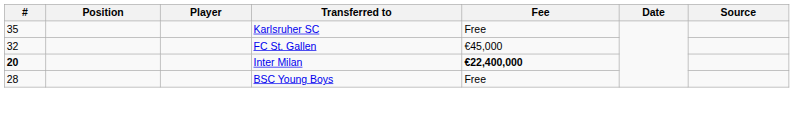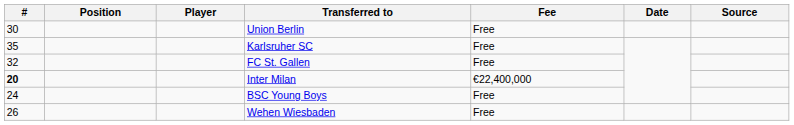 <table class="wikitable sortable" style="width:90%; text-align:center; font-size:95%; text-align:left;">
 <tr>
 <th>#</th>
 <th>Position</th>
 <th>Player</th>
 <th>Transferred to</th>
 <th>Fee</th>
 <th>Date</th>
 <th>Source</th>
+</tr>
+<tr>
+<td>30</td>
+<td></td>
+<td></td>
+<td> <a href='#'>Union Berlin</a></td>
+<td>Free</td>
+<td></td>
+<td></td>
 </tr>
 <tr>
 <td>35</td>
 <td></td>
 <td></td>
 <td> <a href='#'>Karlsruher SC</a></td>
 <td>Free</td>
 <td rowspan=4></td>
 <td></td>
 </tr>
 <tr>
 <td>32</td>
 <td></td>
 <td></td>
 <td> <a href='#'>FC St. Gallen</a></td>
-<td>€45,000</td>
+<td>Free</td>
 <td></td>
 </tr>
 <tr>
 <td><strong>20</strong></td>
 <td></td>
 <td></td>
 <td> <a href='#'>Inter Milan</a></td>
-<td><strong>€22,400,000</strong></td>
+<td>€22,400,000</td>
 <td></td>
 </tr>
 <tr>
-<td>28</td>
+<td>24</td>
 <td></td>
 <td></td>
 <td> <a href='#'>BSC Young Boys</a></td>
 <td>Free</td>
 <td></td>
 </tr>
+<tr>
+<td>26</td>
+<td></td>
+<td></td>
+<td> <a href='#'>Wehen Wiesbaden</a></td>
+<td>Free</td>
+<td></td>
+<td></td>
+</tr>
 </table>
